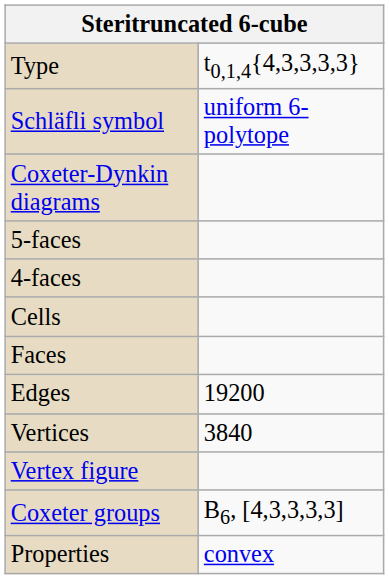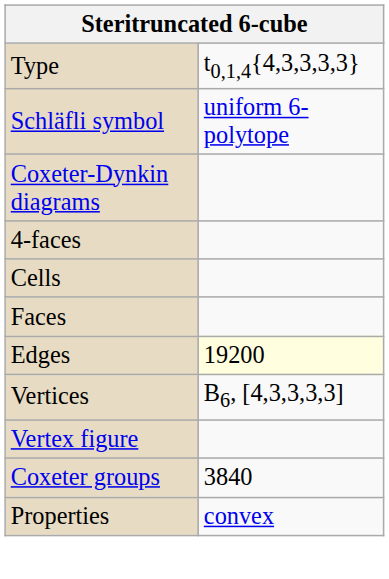 <table class="wikitable" align="right" style="margin-left:10px" width="250">
 <tr>
 <th bgcolor=#e7dcc3 colspan=2>Steritruncated 6-cube</th>
 </tr>
 <tr>
 <td bgcolor=#e7dcc3>Type</td>
 <td>t<sub>0,1,4</sub>{4,3,3,3,3}</td>
 </tr>
 <tr>
 <td bgcolor=#e7dcc3><a href='#'>Schläfli symbol</a></td>
 <td><a href='#'>uniform 6-polytope</a></td>
 </tr>
 <tr>
 <td bgcolor=#e7dcc3><a href='#'>Coxeter-Dynkin diagrams</a></td>
 <td></td>
 </tr>
 <tr>
-<td bgcolor=#e7dcc3>5-faces</td>
-<td></td>
-</tr>
-<tr>
 <td bgcolor=#e7dcc3>4-faces</td>
 <td></td>
 </tr>
 <tr>
 <td bgcolor=#e7dcc3>Cells</td>
 <td></td>
 </tr>
 <tr>
 <td bgcolor=#e7dcc3>Faces</td>
 <td></td>
 </tr>
 <tr>
 <td bgcolor=#e7dcc3>Edges</td>
-<td>19200</td>
+<td style="background: lightyellow;">19200</td>
 </tr>
 <tr>
 <td bgcolor=#e7dcc3>Vertices</td>
-<td>3840</td>
+<td>B<sub>6</sub>, [4,3,3,3,3]</td>
 </tr>
 <tr>
 <td bgcolor=#e7dcc3><a href='#'>Vertex figure</a></td>
 <td></td>
 </tr>
 <tr>
 <td bgcolor=#e7dcc3><a href='#'>Coxeter groups</a></td>
-<td>B<sub>6</sub>, [4,3,3,3,3]</td>
+<td>3840</td>
 </tr>
 <tr>
 <td bgcolor=#e7dcc3>Properties</td>
 <td><a href='#'>convex</a></td>
 </tr>
 </table>
